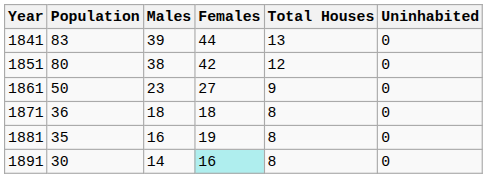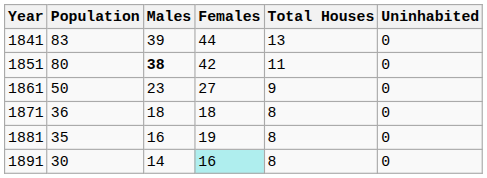 <table class="wikitable">
 <tr>
 <th>Year</th>
 <th>Population</th>
 <th>Males</th>
 <th>Females</th>
 <th>Total Houses</th>
 <th>Uninhabited</th>
 </tr>
 <tr>
 <td>1841</td>
 <td>83</td>
 <td>39</td>
 <td>44</td>
 <td>13</td>
 <td>0</td>
 </tr>
 <tr>
 <td>1851</td>
 <td>80</td>
-<td>38</td>
+<td><strong>38</strong></td>
 <td>42</td>
-<td>12</td>
+<td>11</td>
 <td>0</td>
 </tr>
 <tr>
 <td>1861</td>
 <td>50</td>
 <td>23</td>
 <td>27</td>
 <td>9</td>
 <td>0</td>
 </tr>
 <tr>
 <td>1871</td>
 <td>36</td>
 <td>18</td>
 <td>18</td>
 <td>8</td>
 <td>0</td>
 </tr>
 <tr>
 <td>1881</td>
 <td>35</td>
 <td>16</td>
 <td>19</td>
 <td>8</td>
 <td>0</td>
 </tr>
 <tr>
 <td>1891</td>
 <td>30</td>
 <td>14</td>
 <td style="background: paleturquoise;">16</td>
 <td>8</td>
 <td>0</td>
 </tr>
 </table>
